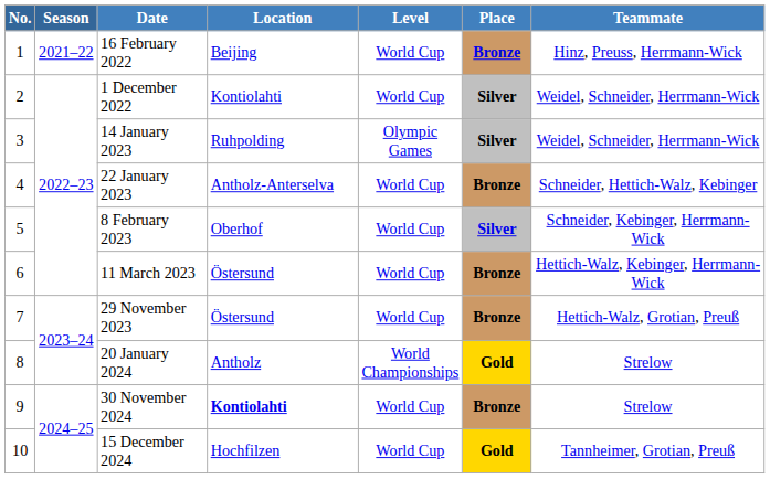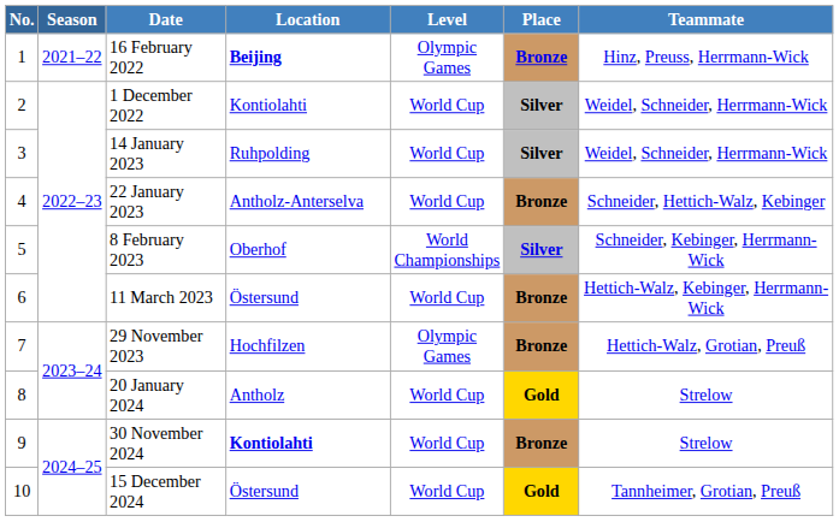 <table class="wikitable sortable" style="font-size:95%; text-align:center; border:grey solid 1px; border-collapse:collapse; background:#ffffff;">
 <tr style="background:#efefef;">
 <th style="background-color:#369; color:white;">No.</th>
 <th style="background-color:#369; color:white;">Season</th>
 <th style="background-color:#4180be; color:white; width:100px;">Date</th>
 <th style="background-color:#4180be; color:white; width:140px;">Location</th>
 <th style="background-color:#4180be; color:white; width:80px;">Level</th>
 <th style="background-color:#4180be; color:white; width:60px;">Place</th>
 <th style="background-color:#4180be; color:white; width:220px;">Teammate</th>
 </tr>
 <tr>
 <td>1</td>
 <td><a href='#'>2021–22</a></td>
 <td align=left>16 February 2022</td>
-<td align=left> <a href='#'>Beijing</a></td>
-<td><a href='#'>World Cup</a></td>
+<td align=left><strong> <a href='#'>Beijing</a></strong></td>
+<td><a href='#'>Olympic Games</a></td>
 <td align=center bgcolor="#cc9966"><a href='#'><strong>Bronze</strong></a></td>
 <td><a href='#'>Hinz</a>, <a href='#'>Preuss</a>, <a href='#'>Herrmann-Wick</a></td>
 </tr>
 <tr>
 <td>2</td>
 <td rowspan=5><a href='#'>2022–23</a></td>
 <td align=left>1 December 2022</td>
 <td align=left> <a href='#'>Kontiolahti</a></td>
 <td><a href='#'>World Cup</a></td>
 <td align=center bgcolor="silver"><strong>Silver</strong></td>
 <td><a href='#'>Weidel</a>, <a href='#'>Schneider</a>, <a href='#'>Herrmann-Wick</a></td>
 </tr>
 <tr>
 <td>3</td>
 <td align=left>14 January 2023</td>
 <td align=left> <a href='#'>Ruhpolding</a></td>
-<td><a href='#'>Olympic Games</a></td>
+<td><a href='#'>World Cup</a></td>
 <td align=center bgcolor="silver"><strong>Silver</strong></td>
 <td><a href='#'>Weidel</a>, <a href='#'>Schneider</a>, <a href='#'>Herrmann-Wick</a></td>
 </tr>
 <tr>
 <td>4</td>
 <td align=left>22 January 2023</td>
 <td align=left> <a href='#'>Antholz-Anterselva</a></td>
 <td><a href='#'>World Cup</a></td>
 <td align=center bgcolor="cc9966"><strong>Bronze</strong></td>
 <td><a href='#'>Schneider</a>, <a href='#'>Hettich-Walz</a>, <a href='#'>Kebinger</a></td>
 </tr>
 <tr>
 <td>5</td>
 <td align=left>8 February 2023</td>
 <td align=left> <a href='#'>Oberhof</a></td>
-<td><a href='#'>World Cup</a></td>
+<td><a href='#'>World Championships</a></td>
 <td align=center bgcolor="silver"><a href='#'><strong>Silver</strong></a></td>
 <td><a href='#'>Schneider</a>, <a href='#'>Kebinger</a>, <a href='#'>Herrmann-Wick</a></td>
 </tr>
 <tr>
 <td>6</td>
 <td align=left>11 March 2023</td>
 <td align=left> <a href='#'>Östersund</a></td>
 <td><a href='#'>World Cup</a></td>
 <td align=center bgcolor="#cc9966"><strong>Bronze</strong></td>
 <td><a href='#'>Hettich-Walz</a>, <a href='#'>Kebinger</a>, <a href='#'>Herrmann-Wick</a></td>
 </tr>
 <tr>
 <td>7</td>
 <td rowspan=2><a href='#'>2023–24</a></td>
 <td align=left>29 November 2023</td>
-<td align=left> <a href='#'>Östersund</a></td>
-<td><a href='#'>World Cup</a></td>
+<td align=left> <a href='#'>Hochfilzen</a></td>
+<td><a href='#'>Olympic Games</a></td>
 <td align=center bgcolor="#cc9966"><strong>Bronze</strong></td>
 <td><a href='#'>Hettich-Walz</a>, <a href='#'>Grotian</a>, <a href='#'>Preuß</a></td>
 </tr>
 <tr>
 <td>8</td>
 <td align=left>20 January 2024</td>
 <td align=left> <a href='#'>Antholz</a></td>
-<td><a href='#'>World Championships</a></td>
+<td><a href='#'>World Cup</a></td>
 <td align=center bgcolor="gold"><strong>Gold</strong></td>
 <td><a href='#'>Strelow</a></td>
 </tr>
 <tr>
 <td>9</td>
 <td rowspan=2><a href='#'>2024–25</a></td>
 <td align=left>30 November 2024</td>
 <td align=left><strong> <a href='#'>Kontiolahti</a></strong></td>
 <td><a href='#'>World Cup</a></td>
 <td align=center bgcolor="#cc9966"><strong>Bronze</strong></td>
 <td><a href='#'>Strelow</a></td>
 </tr>
 <tr>
 <td>10</td>
 <td align=left>15 December 2024</td>
-<td align=left> <a href='#'>Hochfilzen</a></td>
+<td align=left> <a href='#'>Östersund</a></td>
 <td><a href='#'>World Cup</a></td>
 <td align=center bgcolor="gold"><strong>Gold</strong></td>
 <td><a href='#'>Tannheimer</a>, <a href='#'>Grotian</a>, <a href='#'>Preuß</a></td>
 </tr>
 </table>
